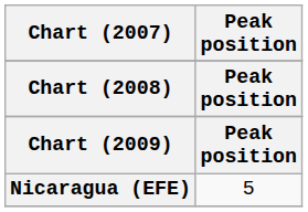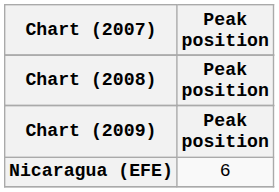 <table class="wikitable plainrowheaders" style="text-align:center">
 <tr>
 <th scope="col">Chart (2007)</th>
 <th scope="col">Peak<br> position</th>
 </tr>
 <tr>
 </tr>
 <tr>
 </tr>
 <tr>
 </tr>
 <tr>
 </tr>
 <tr>
 </tr>
 <tr>
 <th scope="col">Chart (2008)</th>
 <th scope="col">Peak<br> position</th>
 </tr>
 <tr>
 </tr>
 <tr>
 <th scope="col">Chart (2009)</th>
 <th scope="col">Peak<br> position</th>
 </tr>
 <tr>
 <th scope="row">Nicaragua (EFE)</th>
-<td>5</td>
+<td>6</td>
 </tr>
 <tr>
 </tr>
 </table>
